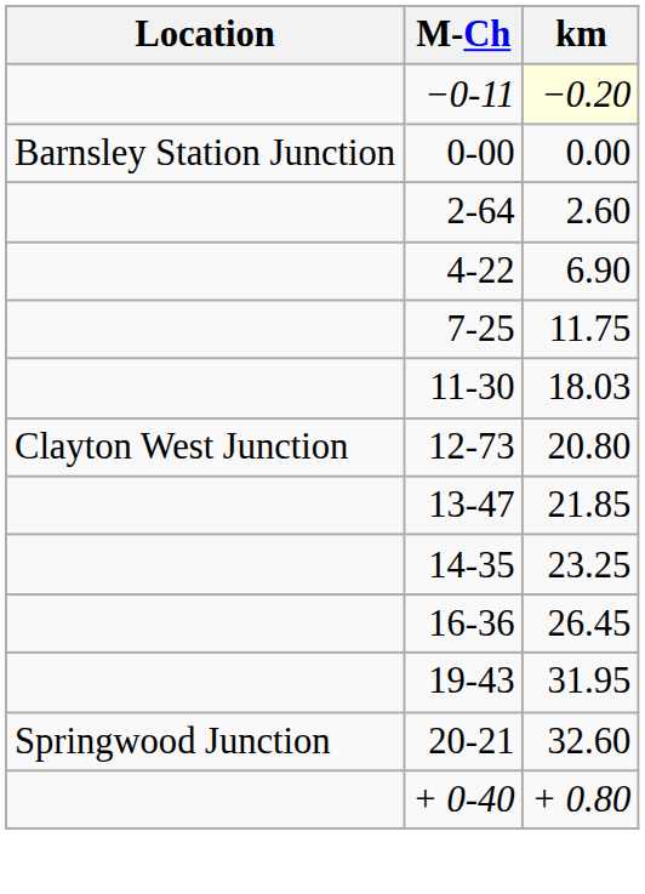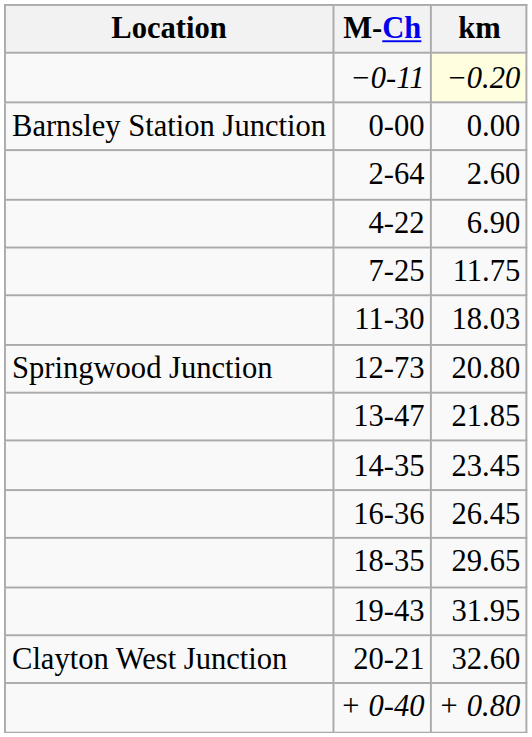 <table class="wikitable">
 <tr>
 <th>Location</th>
 <th>M-<a href='#'>Ch</a></th>
 <th>km</th>
 </tr>
 <tr>
 <td align=left><em></em></td>
 <td align=right><em>−0-11</em></td>
 <td align=right style="background: lightyellow;"><em>−0.20</em></td>
 </tr>
 <tr>
 <td align=left>Barnsley Station Junction</td>
 <td align=right>0-00</td>
 <td align=right>0.00</td>
 </tr>
 <tr>
 <td align=left></td>
 <td align=right>2-64</td>
 <td align=right>2.60</td>
 </tr>
 <tr>
 <td align=left></td>
 <td align=right>4-22</td>
 <td align=right>6.90</td>
 </tr>
 <tr>
 <td align=left></td>
 <td align=right>7-25</td>
 <td align=right>11.75</td>
 </tr>
 <tr>
 <td align=left></td>
 <td align=right>11-30</td>
 <td align=right>18.03</td>
 </tr>
 <tr>
-<td align=left>Clayton West Junction</td>
+<td align=left>Springwood Junction</td>
 <td align=right>12-73</td>
 <td align=right>20.80</td>
 </tr>
 <tr>
 <td align=left></td>
 <td align=right>13-47</td>
 <td align=right>21.85</td>
 </tr>
 <tr>
 <td align=left></td>
 <td align=right>14-35</td>
-<td align=right>23.25</td>
+<td align=right>23.45</td>
 </tr>
 <tr>
 <td align=left></td>
 <td align=right>16-36</td>
 <td align=right>26.45</td>
 </tr>
 <tr>
 <td align=left></td>
+<td align=right>18-35</td>
+<td align=right>29.65</td>
+</tr>
+<tr>
+<td align=left></td>
 <td align=right>19-43</td>
 <td align=right>31.95</td>
 </tr>
 <tr>
-<td align=left>Springwood Junction</td>
+<td align=left>Clayton West Junction</td>
 <td align=right>20-21</td>
 <td align=right>32.60</td>
 </tr>
 <tr>
 <td align=left><em></em></td>
 <td align=right><em>+ 0-40</em></td>
 <td align=right><em>+ 0.80</em></td>
 </tr>
 </table>
